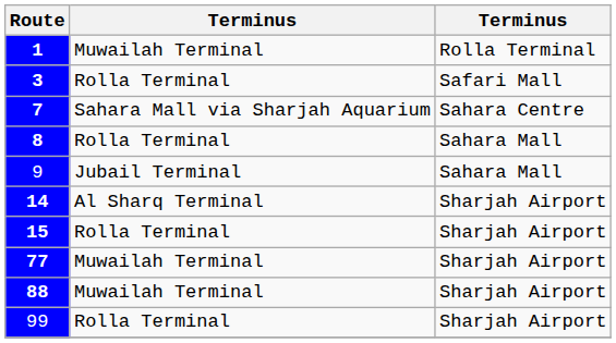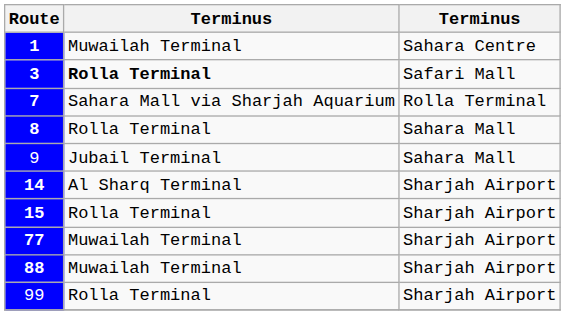 <table class="wikitable">
 <tr>
 <th>Route</th>
 <th>Terminus</th>
 <th>Terminus</th>
 </tr>
 <tr align="left">
 <td style="background:blue;color:white" align="center"><strong>1</strong></td>
 <td>Muwailah Terminal</td>
-<td>Rolla Terminal</td>
+<td>Sahara Centre</td>
 </tr>
 <tr align="left">
 <td style="background:blue;color:white" align="center"><strong>3</strong></td>
-<td>Rolla Terminal</td>
+<td><strong>Rolla Terminal</strong></td>
 <td>Safari Mall</td>
 </tr>
 <tr align="left">
 <td style="background:blue;color:white" align="center"><strong>7</strong></td>
 <td>Sahara Mall via Sharjah Aquarium</td>
-<td>Sahara Centre</td>
+<td>Rolla Terminal</td>
 </tr>
 <tr align="left">
 <td style="background:blue;color:white" align="center"><strong>8</strong></td>
 <td>Rolla Terminal</td>
 <td>Sahara Mall</td>
 </tr>
 <tr align="left">
 <td style="background:blue;color:white" align="center">9</td>
 <td>Jubail Terminal</td>
 <td>Sahara Mall</td>
 </tr>
 <tr align="left">
 <td style="background:blue;color:white" align="center"><strong>14</strong></td>
 <td>Al Sharq Terminal</td>
 <td>Sharjah Airport</td>
 </tr>
 <tr align="left">
 <td style="background:blue;color:white" align="center"><strong>15</strong></td>
 <td>Rolla Terminal</td>
 <td>Sharjah Airport</td>
 </tr>
 <tr align="left">
 <td style="background:blue;color:white" align="center"><strong>77</strong></td>
 <td>Muwailah Terminal</td>
 <td>Sharjah Airport</td>
 </tr>
 <tr align="left">
 <td style="background:blue;color:white" align="center"><strong>88</strong></td>
 <td>Muwailah Terminal</td>
 <td>Sharjah Airport</td>
 </tr>
 <tr align="left">
 <td style="background:blue;color:white" align="center">99</td>
 <td>Rolla Terminal</td>
 <td>Sharjah Airport</td>
 </tr>
 <tr>
 </tr>
 </table>
